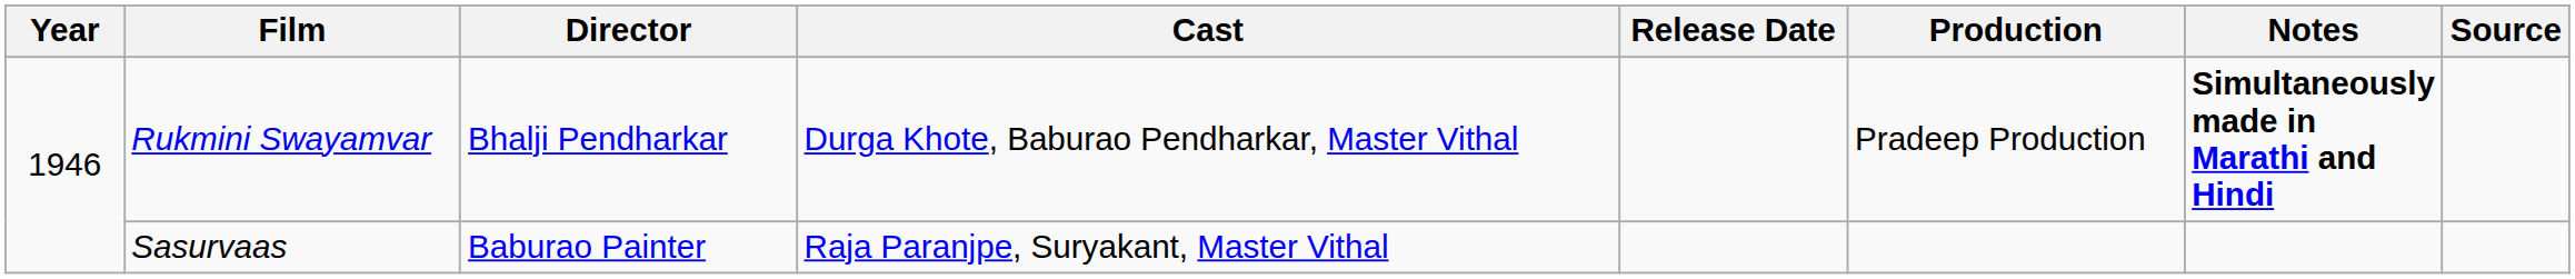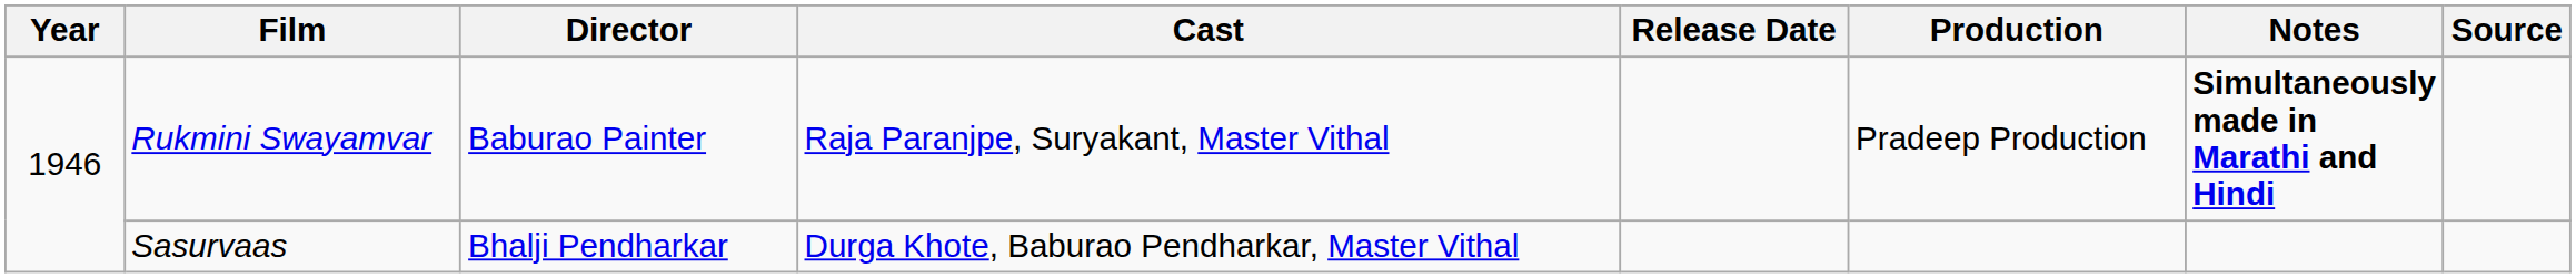 <table class ="wikitable sortable collapsible"I>
 <tr>
 <th style="width: 05%;">Year</th>
 <th style="width: 15%;">Film</th>
 <th style="width: 15%;">Director</th>
 <th style="width: 40%;" class="unsorta let">Cast</th>
 <th style="width: 10%;">Release Date</th>
 <th style="width: 15%;" class="unsortable">Production</th>
 <th style="width: 15%;" class="unsortable">Notes</th>
 <th style="width: 15%;" class="unsortable">Source</th>
 </tr>
 <tr>
 <td rowspan=2 align="center">1946</td>
 <td><em><a href='#'>Rukmini Swayamvar</a></em></td>
-<td><a href='#'>Bhalji Pendharkar</a></td>
-<td><a href='#'>Durga Khote</a>, Baburao Pendharkar, <a href='#'>Master Vithal</a></td>
+<td><a href='#'>Baburao Painter</a></td>
+<td><a href='#'>Raja Paranjpe</a>, Suryakant, <a href='#'>Master Vithal</a></td>
 <td></td>
 <td>Pradeep Production</td>
 <td><strong>Simultaneously made in <a href='#'>Marathi</a> and <a href='#'>Hindi</a></strong></td>
 <td></td>
 </tr>
 <tr>
 <td><em>Sasurvaas</em></td>
-<td><a href='#'>Baburao Painter</a></td>
-<td><a href='#'>Raja Paranjpe</a>, Suryakant, <a href='#'>Master Vithal</a></td>
+<td><a href='#'>Bhalji Pendharkar</a></td>
+<td><a href='#'>Durga Khote</a>, Baburao Pendharkar, <a href='#'>Master Vithal</a></td>
 <td></td>
 <td></td>
 <td></td>
 <td></td>
 </tr>
 </table>
